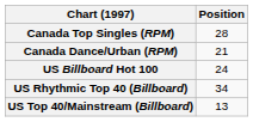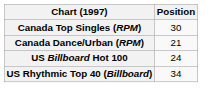 <table class="wikitable sortable plainrowheaders" style="text-align:center">
 <tr>
 <th>Chart (1997)</th>
 <th>Position</th>
 </tr>
 <tr>
 <th scope="row">Canada Top Singles (<em>RPM</em>)</th>
-<td>28</td>
+<td>30</td>
 </tr>
 <tr>
 <th scope="row">Canada Dance/Urban (<em>RPM</em>)</th>
 <td>21</td>
 </tr>
 <tr>
 <th scope="row">US <em>Billboard</em> Hot 100</th>
 <td>24</td>
 </tr>
 <tr>
 <th scope="row">US Rhythmic Top 40 (<em>Billboard</em>)</th>
 <td>34</td>
 </tr>
-<tr>
-<th scope="row">US Top 40/Mainstream (<em>Billboard</em>)</th>
-<td>13</td>
-</tr>
 </table>
